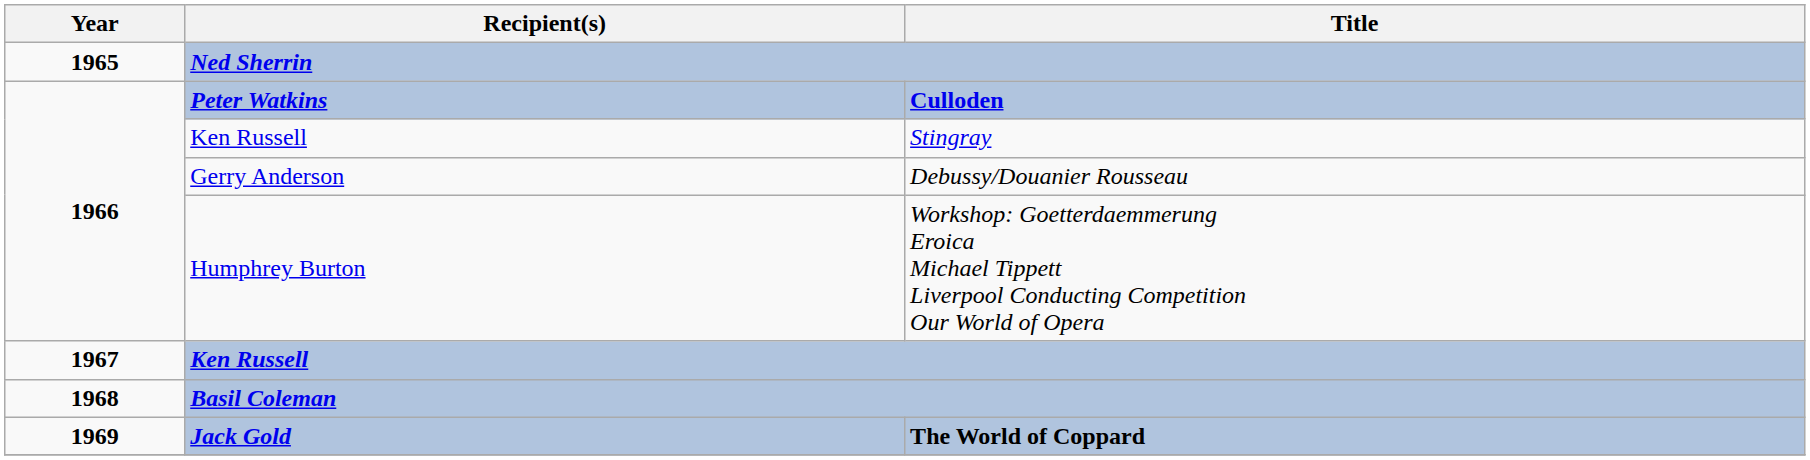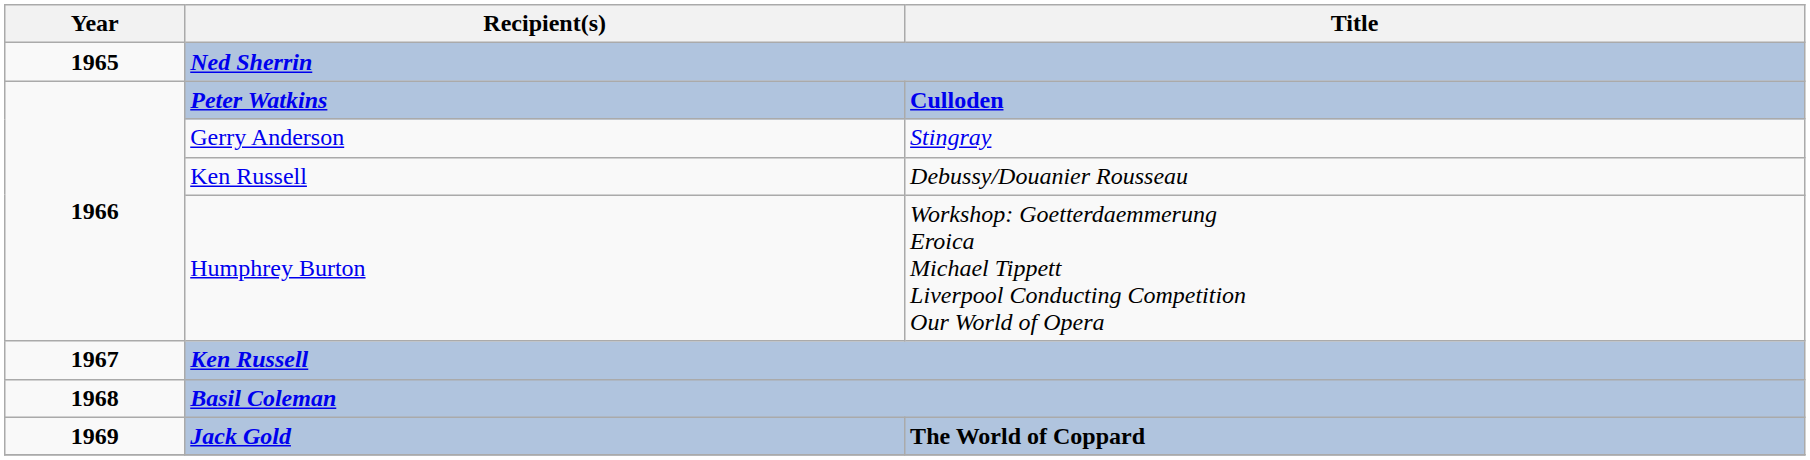 <table class="wikitable" width="95%">
 <tr>
 <th width=5%>Year</th>
 <th width=20%><strong>Recipient(s)</strong></th>
 <th width=25%><strong>Title</strong></th>
 </tr>
 <tr>
 <td rowspan="1" style="text-align:center;"><strong>1965</strong></td>
 <td colspan="2" style="background:#B0C4DE;"><strong><em><a href='#'>Ned Sherrin</a></em></strong></td>
 </tr>
 <tr>
 <td rowspan="4" style="text-align:center;"><strong>1966</strong></td>
 <td style="background:#B0C4DE;"><strong><em><a href='#'>Peter Watkins</a></em></strong></td>
 <td style="background:#B0C4DE;"><strong><a href='#'>Culloden</a></strong></td>
 </tr>
 <tr>
-<td><a href='#'>Ken Russell</a></td>
+<td><a href='#'>Gerry Anderson</a></td>
 <td><em><a href='#'>Stingray</a></em></td>
 </tr>
 <tr>
-<td><a href='#'>Gerry Anderson</a></td>
+<td><a href='#'>Ken Russell</a></td>
 <td><em>Debussy/Douanier Rousseau</em></td>
 </tr>
 <tr>
 <td><a href='#'>Humphrey Burton</a></td>
 <td><em>Workshop: Goetterdaemmerung<br>Eroica<br>Michael Tippett<br>Liverpool Conducting Competition<br>Our World of Opera</em></td>
 </tr>
 <tr>
 <td rowspan="1" style="text-align:center;"><strong>1967</strong></td>
 <td colspan="2" style="background:#B0C4DE;"><strong><em><a href='#'>Ken Russell</a></em></strong></td>
 </tr>
 <tr>
 <td rowspan="1" style="text-align:center;"><strong>1968</strong></td>
 <td colspan="2" style="background:#B0C4DE;"><strong><em><a href='#'>Basil Coleman</a></em></strong></td>
 </tr>
 <tr>
 <td rowspan="1" style="text-align:center;"><strong>1969</strong></td>
 <td style="background:#B0C4DE;"><strong><em><a href='#'>Jack Gold</a></em></strong></td>
 <td style="background:#B0C4DE;"><strong>The World of Coppard</strong></td>
 </tr>
 <tr>
 </tr>
 </table>
